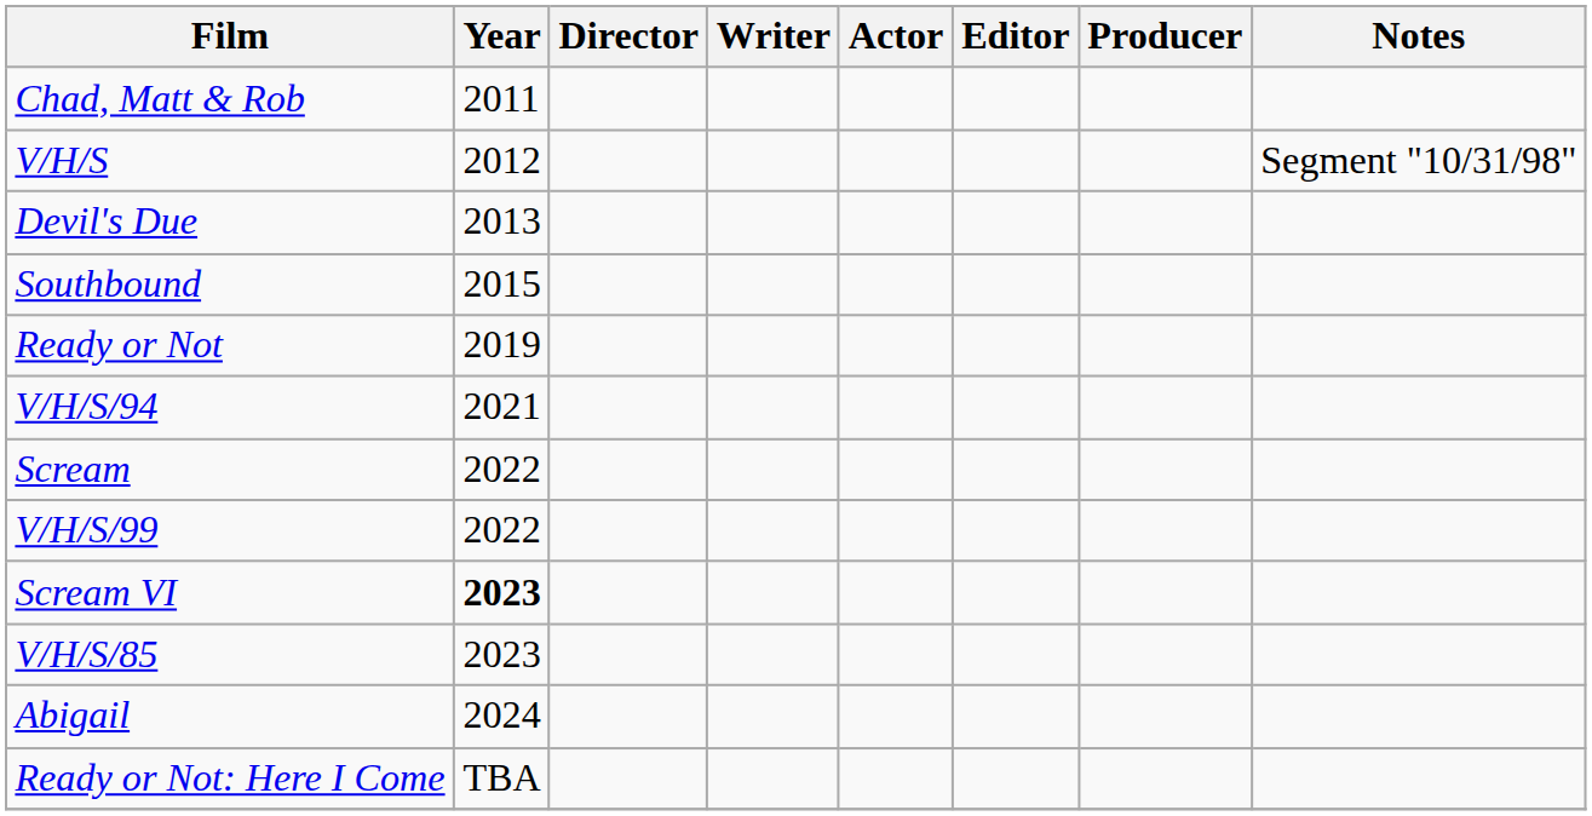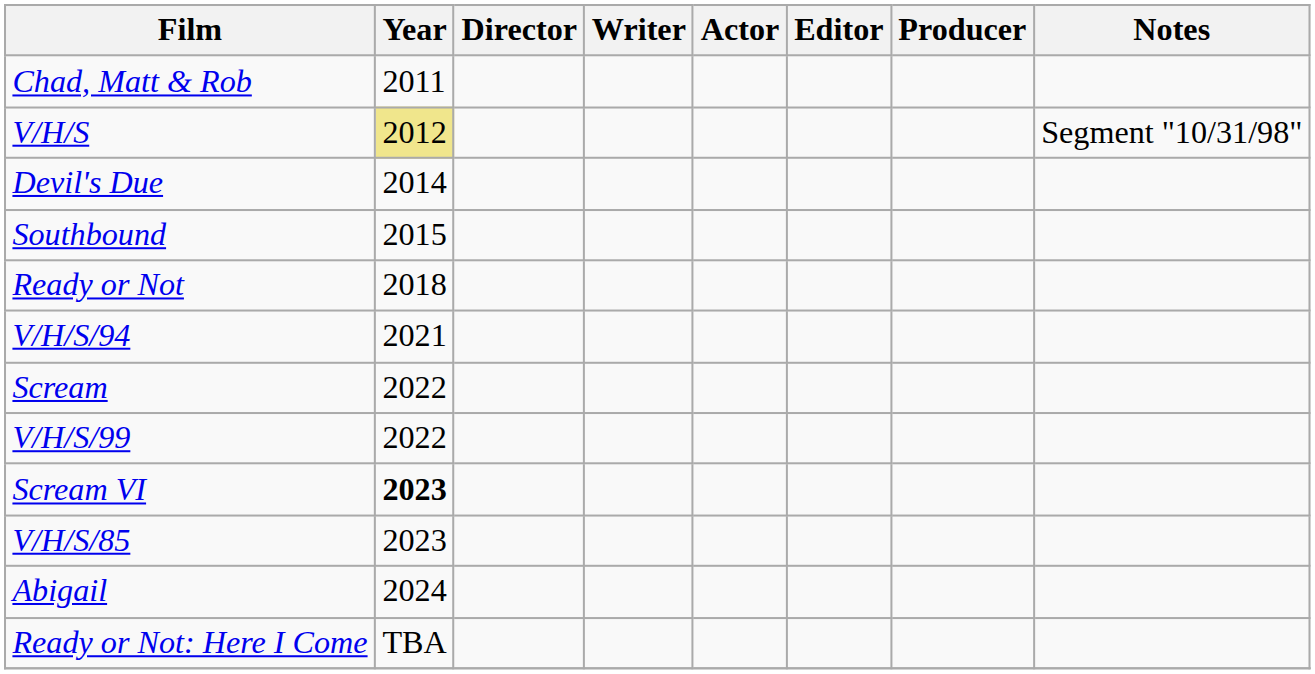 <table class="wikitable">
 <tr>
 <th>Film</th>
 <th>Year</th>
 <th>Director</th>
 <th>Writer</th>
 <th>Actor</th>
 <th>Editor</th>
 <th>Producer</th>
 <th>Notes</th>
 </tr>
 <tr>
 <td><em><a href='#'>Chad, Matt & Rob</a></em></td>
 <td>2011</td>
 <td></td>
 <td></td>
 <td></td>
 <td></td>
 <td></td>
 <td></td>
 </tr>
 <tr>
 <td><em><a href='#'>V/H/S</a></em></td>
-<td>2012</td>
+<td style="background: khaki;">2012</td>
 <td></td>
 <td></td>
 <td></td>
 <td></td>
 <td></td>
 <td>Segment "10/31/98"</td>
 </tr>
 <tr>
 <td><em><a href='#'>Devil's Due</a></em></td>
-<td>2013</td>
+<td>2014</td>
 <td></td>
 <td></td>
 <td></td>
 <td></td>
 <td></td>
 <td></td>
 </tr>
 <tr>
 <td><em><a href='#'>Southbound</a></em></td>
 <td>2015</td>
 <td></td>
 <td></td>
 <td></td>
 <td></td>
 <td></td>
 <td></td>
 </tr>
 <tr>
 <td><em><a href='#'>Ready or Not</a></em></td>
-<td>2019</td>
+<td>2018</td>
 <td></td>
 <td></td>
 <td></td>
 <td></td>
 <td></td>
 <td></td>
 </tr>
 <tr>
 <td><em><a href='#'>V/H/S/94</a></em></td>
 <td>2021</td>
 <td></td>
 <td></td>
 <td></td>
 <td></td>
 <td></td>
 <td></td>
 </tr>
 <tr>
 <td><em><a href='#'>Scream</a></em></td>
 <td>2022</td>
 <td></td>
 <td></td>
 <td></td>
 <td></td>
 <td></td>
 <td></td>
 </tr>
 <tr>
 <td><em><a href='#'>V/H/S/99</a></em></td>
 <td>2022</td>
 <td></td>
 <td></td>
 <td></td>
 <td></td>
 <td></td>
 <td></td>
 </tr>
 <tr>
 <td><em><a href='#'>Scream VI</a></em></td>
 <td><strong>2023</strong></td>
 <td></td>
 <td></td>
 <td></td>
 <td></td>
 <td></td>
 <td></td>
 </tr>
 <tr>
 <td><em><a href='#'>V/H/S/85</a></em></td>
 <td>2023</td>
 <td></td>
 <td></td>
 <td></td>
 <td></td>
 <td></td>
 <td></td>
 </tr>
 <tr>
 <td><em><a href='#'>Abigail</a></em></td>
 <td>2024</td>
 <td></td>
 <td></td>
 <td></td>
 <td></td>
 <td></td>
 <td></td>
 </tr>
 <tr>
 <td><em><a href='#'>Ready or Not: Here I Come</a></em></td>
 <td>TBA</td>
 <td></td>
 <td></td>
 <td></td>
 <td></td>
 <td></td>
 <td></td>
 </tr>
 <tr>
 </tr>
 </table>
